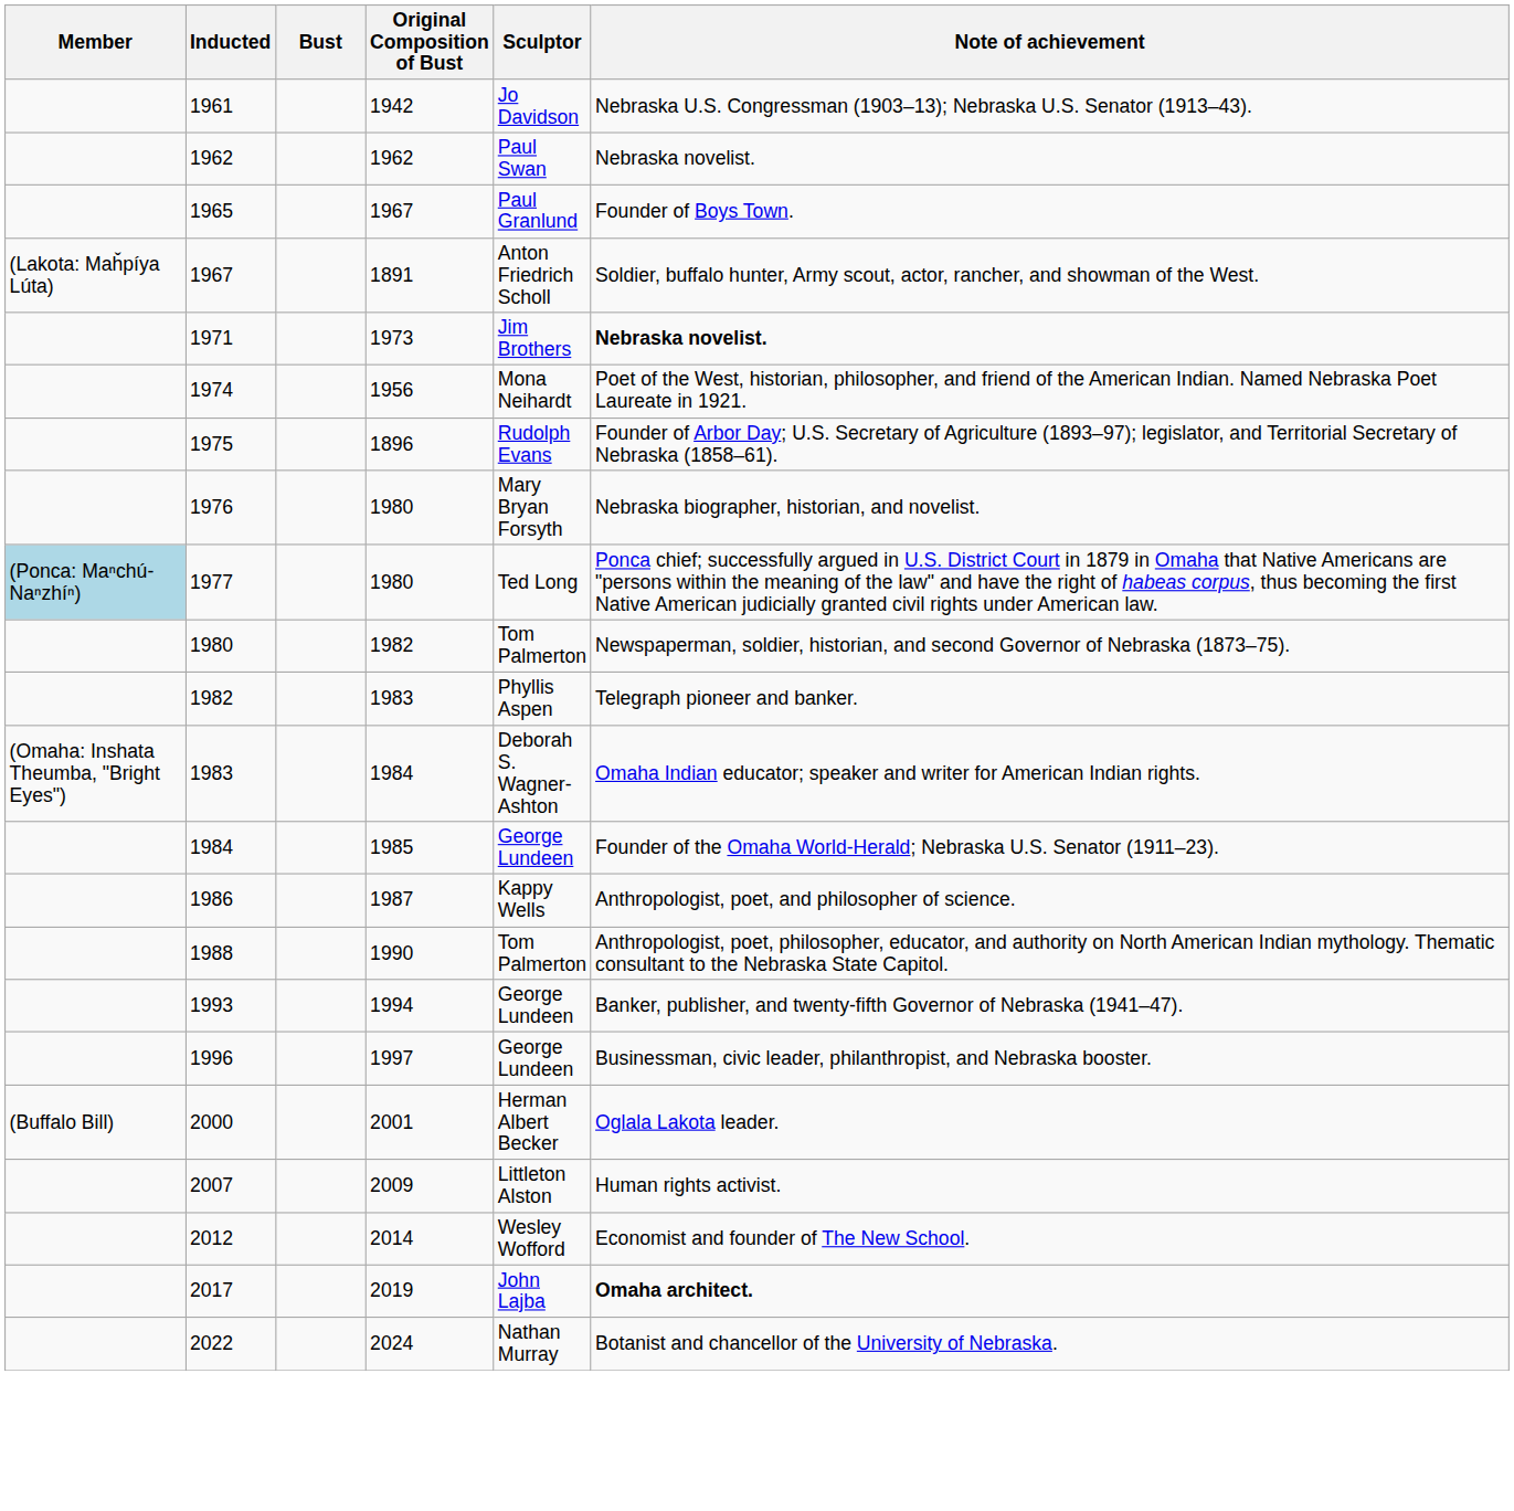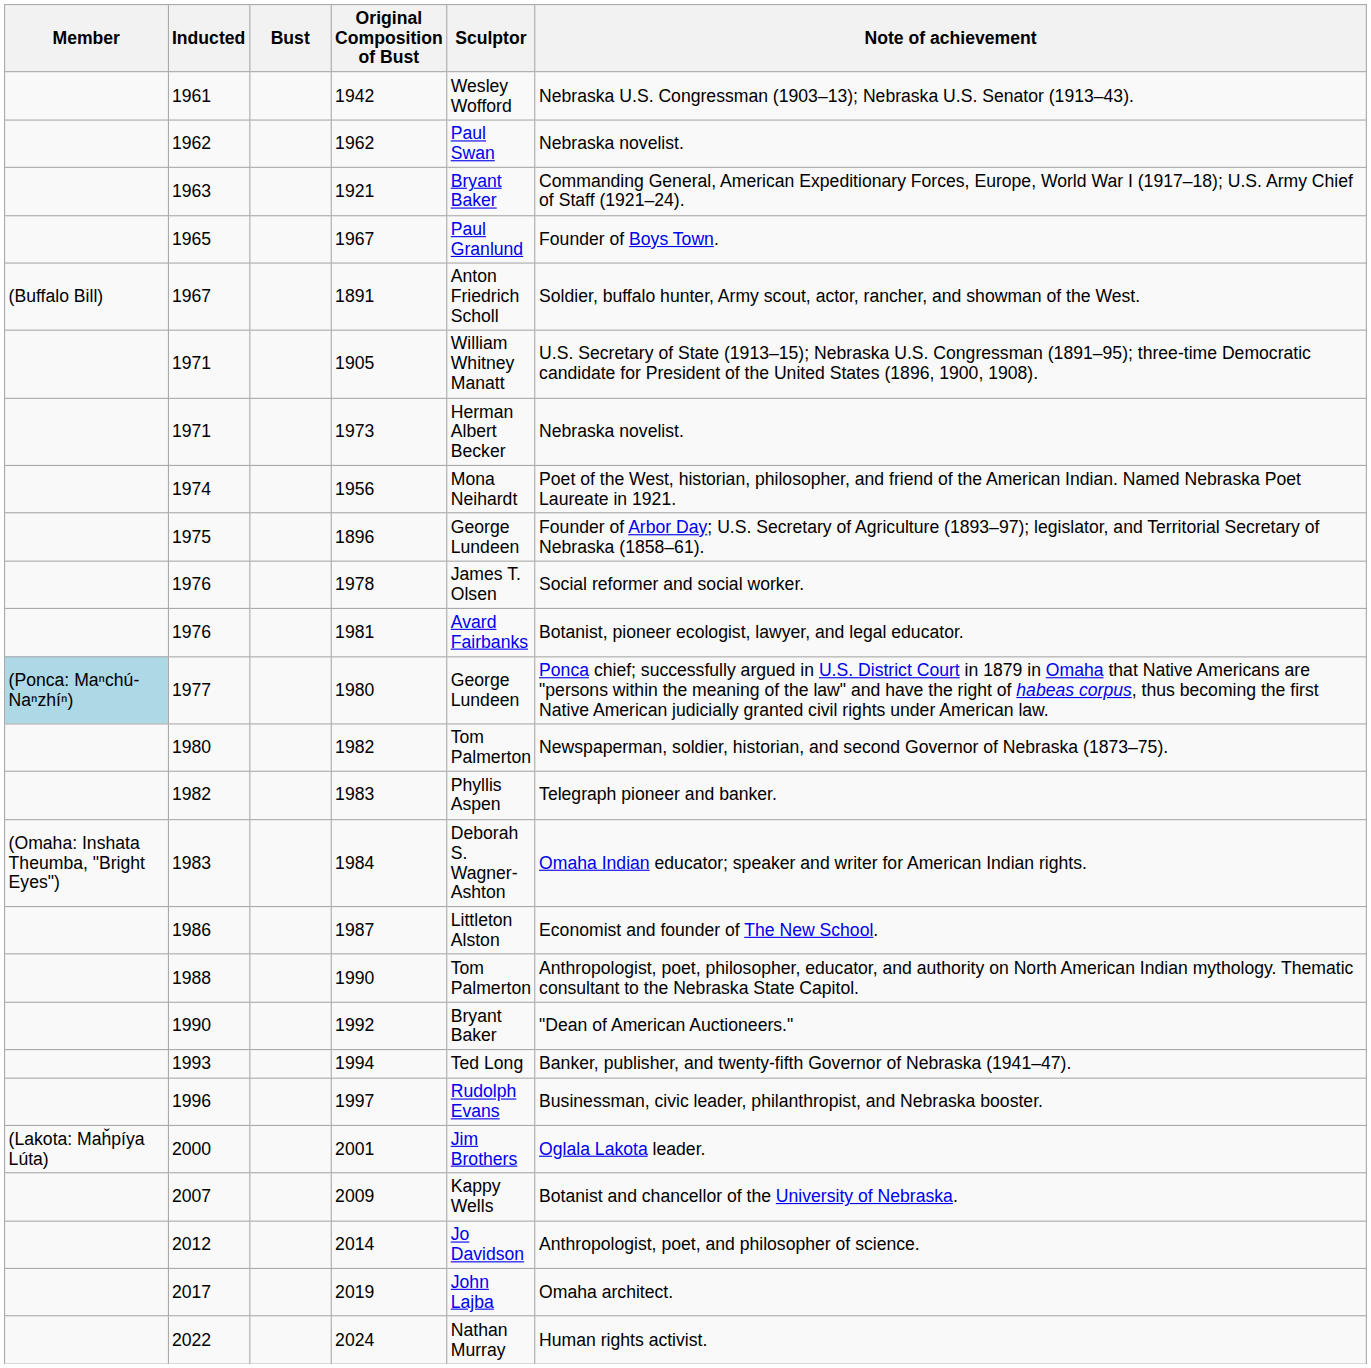 <table class="wikitable sortable" style="width:98%">
 <tr>
 <th width = 12%><strong>Member</strong></th>
 <th width = 5%><strong>Inducted</strong></th>
 <th width = 6% class="unsortable"><strong>Bust</strong></th>
 <th width = 6%><strong>Original Composition of Bust</strong></th>
 <th width = 6%><strong>Sculptor</strong></th>
 <th class="unsortable"><strong>Note of achievement</strong></th>
 </tr>
 <tr>
 <td></td>
 <td>1961</td>
 <td></td>
 <td>1942</td>
-<td><a href='#'>Jo Davidson</a></td>
+<td>Wesley Wofford</td>
 <td>Nebraska U.S. Congressman (1903–13); Nebraska U.S. Senator (1913–43).</td>
 </tr>
 <tr>
 <td></td>
 <td>1962</td>
 <td></td>
 <td>1962</td>
 <td><a href='#'>Paul Swan</a></td>
 <td>Nebraska novelist.</td>
 </tr>
 <tr>
 <td></td>
+<td>1963</td>
+<td></td>
+<td>1921</td>
+<td><a href='#'>Bryant Baker</a></td>
+<td>Commanding General, American Expeditionary Forces, Europe, World War I (1917–18); U.S. Army Chief of Staff (1921–24).</td>
+</tr>
+<tr>
+<td></td>
 <td>1965</td>
 <td></td>
 <td>1967</td>
 <td><a href='#'>Paul Granlund</a></td>
 <td>Founder of <a href='#'>Boys Town</a>.</td>
 </tr>
 <tr>
-<td> (Lakota: Maȟpíya Lúta)</td>
+<td> (Buffalo Bill)</td>
 <td>1967</td>
 <td></td>
 <td>1891</td>
 <td>Anton Friedrich Scholl</td>
 <td>Soldier, buffalo hunter, Army scout, actor, rancher, and showman of the West.</td>
 </tr>
 <tr>
 <td></td>
 <td>1971</td>
 <td></td>
+<td>1905</td>
+<td>William Whitney Manatt</td>
+<td>U.S. Secretary of State (1913–15); Nebraska U.S. Congressman (1891–95); three-time Democratic candidate for President of the United States (1896, 1900, 1908).</td>
+</tr>
+<tr>
+<td></td>
+<td>1971</td>
+<td></td>
 <td>1973</td>
-<td><a href='#'>Jim Brothers</a></td>
-<td><strong>Nebraska novelist.</strong></td>
+<td>Herman Albert Becker</td>
+<td>Nebraska novelist.</td>
 </tr>
 <tr>
 <td></td>
 <td>1974</td>
 <td></td>
 <td>1956</td>
 <td>Mona Neihardt</td>
 <td>Poet of the West, historian, philosopher, and friend of the American Indian. Named Nebraska Poet Laureate in 1921.</td>
 </tr>
 <tr>
 <td></td>
 <td>1975</td>
 <td></td>
 <td>1896</td>
-<td><a href='#'>Rudolph Evans</a></td>
+<td>George Lundeen</td>
 <td>Founder of <a href='#'>Arbor Day</a>; U.S. Secretary of Agriculture (1893–97); legislator, and Territorial Secretary of Nebraska (1858–61).</td>
 </tr>
 <tr>
 <td></td>
 <td>1976</td>
 <td></td>
-<td>1980</td>
-<td>Mary Bryan Forsyth</td>
-<td>Nebraska biographer, historian, and novelist.</td>
+<td>1978</td>
+<td>James T. Olsen</td>
+<td>Social reformer and social worker.</td>
+</tr>
+<tr>
+<td></td>
+<td>1976</td>
+<td></td>
+<td>1981</td>
+<td><a href='#'>Avard Fairbanks</a></td>
+<td>Botanist, pioneer ecologist, lawyer, and legal educator.</td>
 </tr>
 <tr>
 <td style="background: lightblue;"> (Ponca: Maⁿchú-Naⁿzhíⁿ)</td>
 <td>1977</td>
 <td></td>
 <td>1980</td>
-<td>Ted Long</td>
+<td>George Lundeen</td>
 <td><a href='#'>Ponca</a> chief; successfully argued in <a href='#'>U.S. District Court</a> in 1879 in <a href='#'>Omaha</a> that Native Americans are "persons within the meaning of the law" and have the right of <em><a href='#'>habeas corpus</a></em>, thus becoming the first Native American judicially granted civil rights under American law.</td>
 </tr>
 <tr>
 <td></td>
 <td>1980</td>
 <td></td>
 <td>1982</td>
 <td>Tom Palmerton</td>
 <td>Newspaperman, soldier, historian, and second Governor of Nebraska (1873–75).</td>
 </tr>
 <tr>
 <td></td>
 <td>1982</td>
 <td></td>
 <td>1983</td>
 <td>Phyllis Aspen</td>
 <td>Telegraph pioneer and banker.</td>
 </tr>
 <tr>
 <td> (Omaha: Inshata Theumba, "Bright Eyes")</td>
 <td>1983</td>
 <td></td>
 <td>1984</td>
 <td>Deborah S. Wagner-Ashton</td>
 <td><a href='#'>Omaha Indian</a> educator; speaker and writer for American Indian rights.</td>
 </tr>
 <tr>
 <td></td>
-<td>1984</td>
-<td></td>
-<td>1985</td>
-<td><a href='#'>George Lundeen</a></td>
-<td>Founder of the <a href='#'>Omaha World-Herald</a>; Nebraska U.S. Senator (1911–23).</td>
-</tr>
-<tr>
-<td></td>
 <td>1986</td>
 <td></td>
 <td>1987</td>
-<td>Kappy Wells</td>
-<td>Anthropologist, poet, and philosopher of science.</td>
+<td>Littleton Alston</td>
+<td>Economist and founder of <a href='#'>The New School</a>.</td>
 </tr>
 <tr>
 <td></td>
 <td>1988</td>
 <td></td>
 <td>1990</td>
 <td>Tom Palmerton</td>
 <td>Anthropologist, poet, philosopher, educator, and authority on North American Indian mythology. Thematic consultant to the Nebraska State Capitol.</td>
 </tr>
 <tr>
 <td></td>
+<td>1990</td>
+<td></td>
+<td>1992</td>
+<td>Bryant Baker</td>
+<td>"Dean of American Auctioneers."</td>
+</tr>
+<tr>
+<td></td>
 <td>1993</td>
 <td></td>
 <td>1994</td>
-<td>George Lundeen</td>
+<td>Ted Long</td>
 <td>Banker, publisher, and twenty-fifth Governor of Nebraska (1941–47).</td>
 </tr>
 <tr>
 <td></td>
 <td>1996</td>
 <td></td>
 <td>1997</td>
-<td>George Lundeen</td>
+<td><a href='#'>Rudolph Evans</a></td>
 <td>Businessman, civic leader, philanthropist, and Nebraska booster.</td>
 </tr>
 <tr>
-<td> (Buffalo Bill)</td>
+<td> (Lakota: Maȟpíya Lúta)</td>
 <td>2000</td>
 <td></td>
 <td>2001</td>
-<td>Herman Albert Becker</td>
+<td><a href='#'>Jim Brothers</a></td>
 <td><a href='#'>Oglala Lakota</a> leader.</td>
 </tr>
 <tr>
 <td></td>
 <td>2007</td>
 <td></td>
 <td>2009</td>
-<td>Littleton Alston</td>
-<td>Human rights activist.</td>
+<td>Kappy Wells</td>
+<td>Botanist and chancellor of the <a href='#'>University of Nebraska</a>.</td>
 </tr>
 <tr>
 <td></td>
 <td>2012</td>
 <td></td>
 <td>2014</td>
-<td>Wesley Wofford</td>
-<td>Economist and founder of <a href='#'>The New School</a>.</td>
+<td><a href='#'>Jo Davidson</a></td>
+<td>Anthropologist, poet, and philosopher of science.</td>
 </tr>
 <tr>
 <td></td>
 <td>2017</td>
 <td></td>
 <td>2019</td>
 <td><a href='#'>John Lajba</a></td>
-<td><strong>Omaha architect.</strong></td>
+<td>Omaha architect.</td>
 </tr>
 <tr>
 <td></td>
 <td>2022</td>
 <td></td>
 <td>2024</td>
 <td>Nathan Murray</td>
-<td>Botanist and chancellor of the <a href='#'>University of Nebraska</a>.</td>
+<td>Human rights activist.</td>
 </tr>
 </table>
